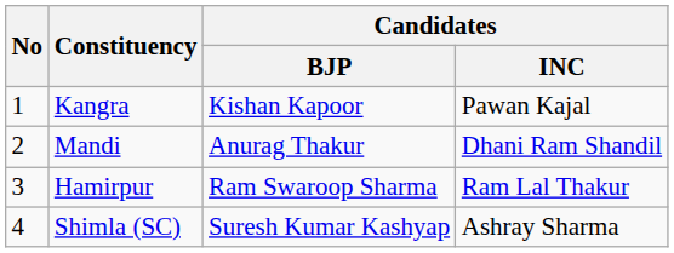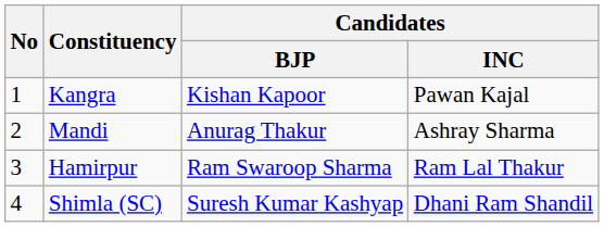 <table class="wikitable sortable">
 <tr>
 <th rowspan="2">No</th>
 <th rowspan="2">Constituency</th>
 <th colspan="2">Candidates</th>
 </tr>
 <tr>
 <th>BJP</th>
 <th>INC</th>
 </tr>
 <tr>
 <td>1</td>
 <td><a href='#'>Kangra</a></td>
 <td><a href='#'>Kishan Kapoor</a></td>
 <td>Pawan Kajal</td>
 </tr>
 <tr>
 <td>2</td>
 <td><a href='#'>Mandi</a></td>
 <td><a href='#'>Anurag Thakur</a></td>
-<td><a href='#'>Dhani Ram Shandil</a></td>
+<td>Ashray Sharma</td>
 </tr>
 <tr>
 <td>3</td>
 <td><a href='#'>Hamirpur</a></td>
 <td><a href='#'>Ram Swaroop Sharma</a></td>
 <td><a href='#'>Ram Lal Thakur</a></td>
 </tr>
 <tr>
 <td>4</td>
 <td><a href='#'>Shimla (SC)</a></td>
 <td><a href='#'>Suresh Kumar Kashyap</a></td>
-<td>Ashray Sharma</td>
+<td><a href='#'>Dhani Ram Shandil</a></td>
 </tr>
 </table>
